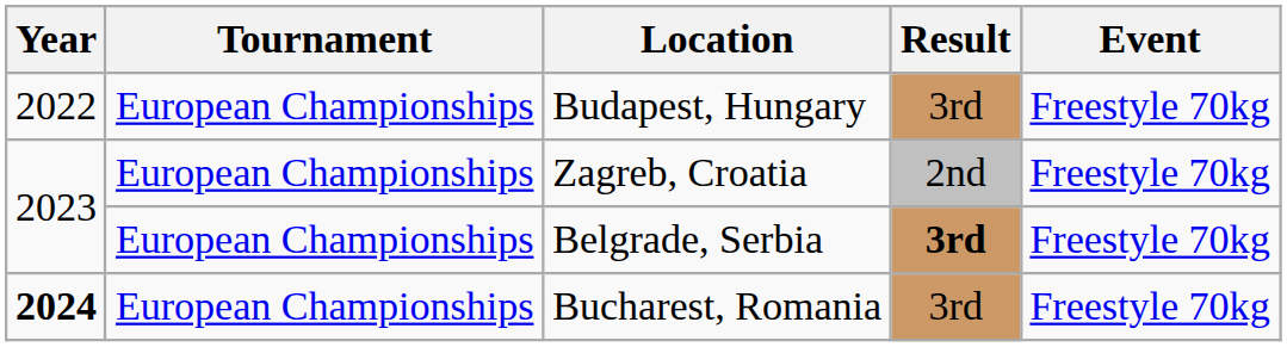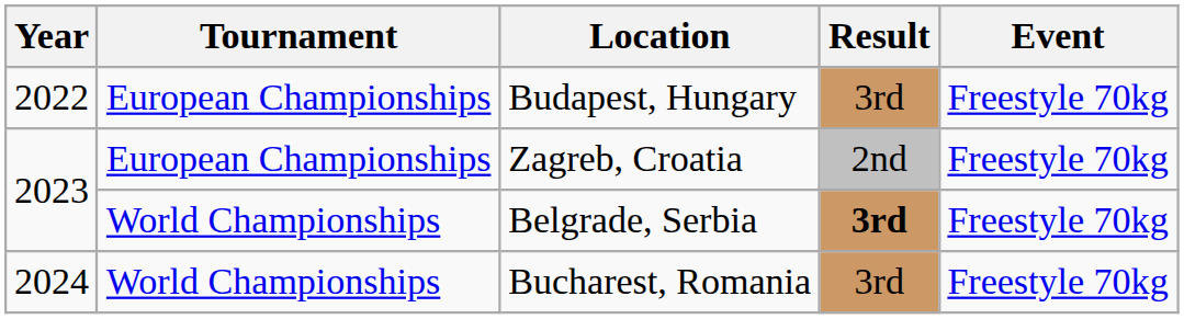 <table class="wikitable" style="font-size:95%;">
 <tr>
 <th>Year</th>
 <th>Tournament</th>
 <th>Location</th>
 <th>Result</th>
 <th>Event</th>
 </tr>
 <tr>
 <td>2022</td>
 <td><a href='#'>European Championships</a></td>
 <td>Budapest, Hungary</td>
 <td align="center" bgcolor="cc9966">3rd</td>
 <td><a href='#'>Freestyle 70kg</a></td>
 </tr>
 <tr>
 <td rowspan=2>2023</td>
 <td><a href='#'>European Championships</a></td>
 <td>Zagreb, Croatia</td>
 <td align="center" bgcolor="silver">2nd</td>
 <td><a href='#'>Freestyle 70kg</a></td>
 </tr>
 <tr>
-<td><a href='#'>European Championships</a></td>
+<td><a href='#'>World Championships</a></td>
 <td>Belgrade, Serbia</td>
 <td align="center" bgcolor="cc9966"><strong>3rd</strong></td>
 <td><a href='#'>Freestyle 70kg</a></td>
 </tr>
 <tr>
-<td><strong>2024</strong></td>
-<td><a href='#'>European Championships</a></td>
+<td>2024</td>
+<td><a href='#'>World Championships</a></td>
 <td>Bucharest, Romania</td>
 <td align="center" bgcolor="cc9966">3rd</td>
 <td><a href='#'>Freestyle 70kg</a></td>
 </tr>
 </table>
